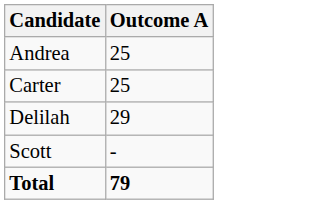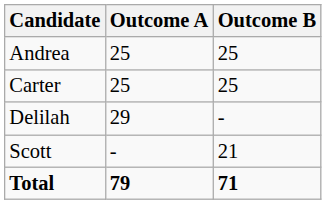 <table class="wikitable">
 <tr>
 <th>Candidate</th>
 <th>Outcome A</th>
+<th>Outcome B</th>
 </tr>
 <tr>
 <td>Andrea</td>
+<td>25</td>
 <td>25</td>
 </tr>
 <tr>
 <td>Carter</td>
 <td>25</td>
+<td>25</td>
 </tr>
 <tr>
 <td>Delilah</td>
 <td>29</td>
+<td>-</td>
 </tr>
 <tr>
 <td>Scott</td>
 <td>-</td>
+<td>21</td>
 </tr>
 <tr>
 <td><strong>Total</strong></td>
 <td><strong>79</strong></td>
+<td><strong>71</strong></td>
 </tr>
 </table>
